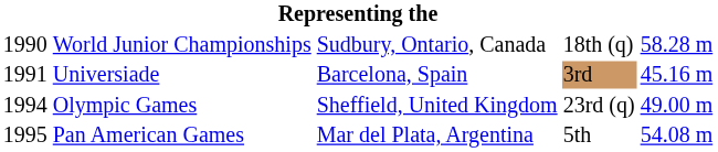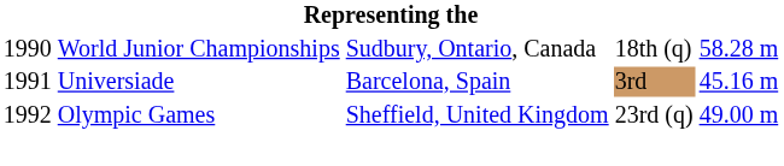 <table>
 <tr>
 <th colspan="5">Representing the </th>
 </tr>
 <tr>
 <td>1990</td>
 <td><a href='#'>World Junior Championships</a></td>
 <td><a href='#'>Sudbury, Ontario</a>, Canada</td>
 <td>18th (q)</td>
 <td><a href='#'>58.28 m</a></td>
 </tr>
 <tr>
 <td>1991</td>
 <td><a href='#'>Universiade</a></td>
 <td><a href='#'>Barcelona, Spain</a></td>
 <td bgcolor=cc9966>3rd</td>
 <td><a href='#'>45.16 m</a></td>
 </tr>
 <tr>
-<td>1994</td>
+<td>1992</td>
 <td><a href='#'>Olympic Games</a></td>
 <td><a href='#'>Sheffield, United Kingdom</a></td>
 <td>23rd (q)</td>
 <td><a href='#'>49.00 m</a></td>
 </tr>
-<tr>
-<td>1995</td>
-<td><a href='#'>Pan American Games</a></td>
-<td><a href='#'>Mar del Plata, Argentina</a></td>
-<td>5th</td>
-<td><a href='#'>54.08 m</a></td>
-</tr>
 </table>
